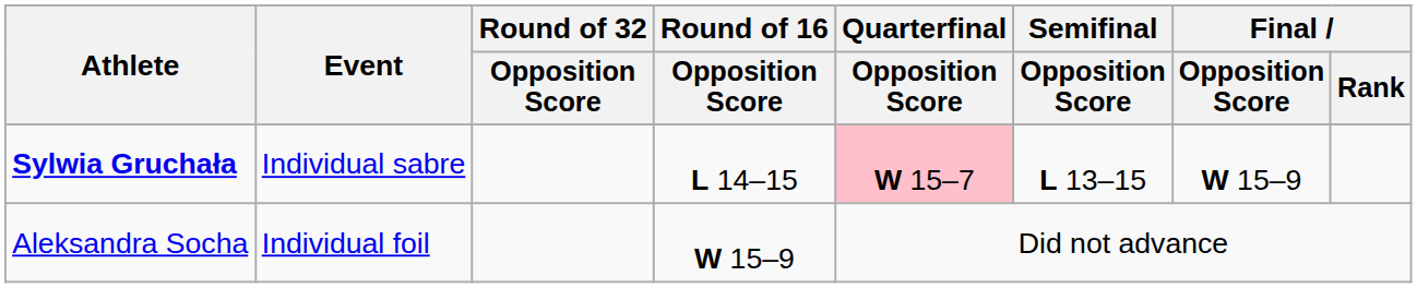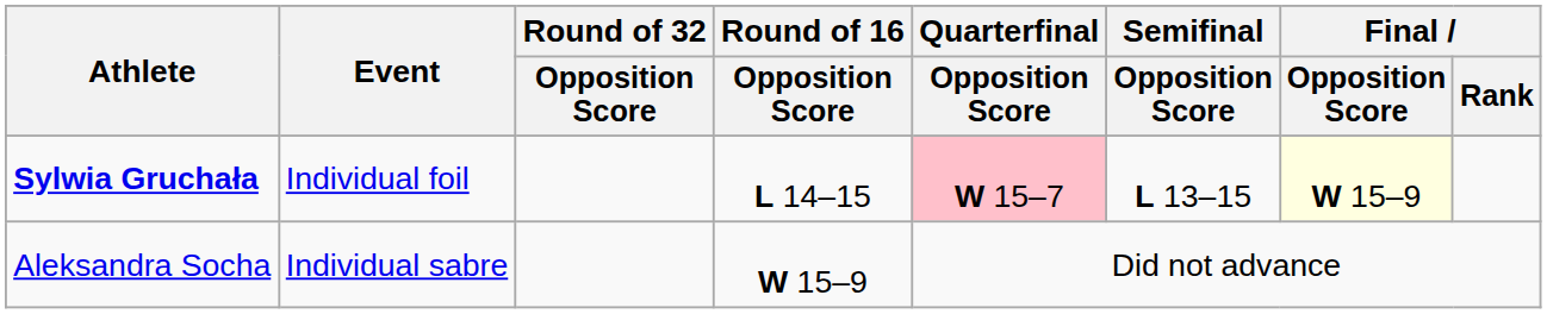 <table class="wikitable" style="font-size:90%">
 <tr>
 <th rowspan="2">Athlete</th>
 <th rowspan="2">Event</th>
 <th>Round of 32</th>
 <th>Round of 16</th>
 <th>Quarterfinal</th>
 <th>Semifinal</th>
 <th colspan=2>Final / </th>
 </tr>
 <tr style="font-size:95%">
 <th>Opposition <br> Score</th>
 <th>Opposition <br> Score</th>
 <th>Opposition <br> Score</th>
 <th>Opposition <br> Score</th>
 <th>Opposition <br> Score</th>
 <th>Rank</th>
 </tr>
 <tr align=center>
 <td align=left><strong><a href='#'>Sylwia Gruchała</a></strong></td>
-<td align=left><a href='#'>Individual sabre</a></td>
+<td align=left><a href='#'>Individual foil</a></td>
 <td></td>
 <td><br><strong>L</strong> 14–15</td>
 <td style="background: pink;"><br><strong>W</strong> 15–7</td>
 <td><br><strong>L</strong> 13–15</td>
-<td><br><strong>W</strong> 15–9</td>
+<td style="background: lightyellow;"><br><strong>W</strong> 15–9</td>
 <td></td>
 </tr>
 <tr align=center>
 <td align=left><a href='#'>Aleksandra Socha</a></td>
-<td align=left><a href='#'>Individual foil</a></td>
+<td align=left><a href='#'>Individual sabre</a></td>
 <td></td>
 <td><br><strong>W</strong> 15–9</td>
 <td colspan=4>Did not advance</td>
 </tr>
 </table>
